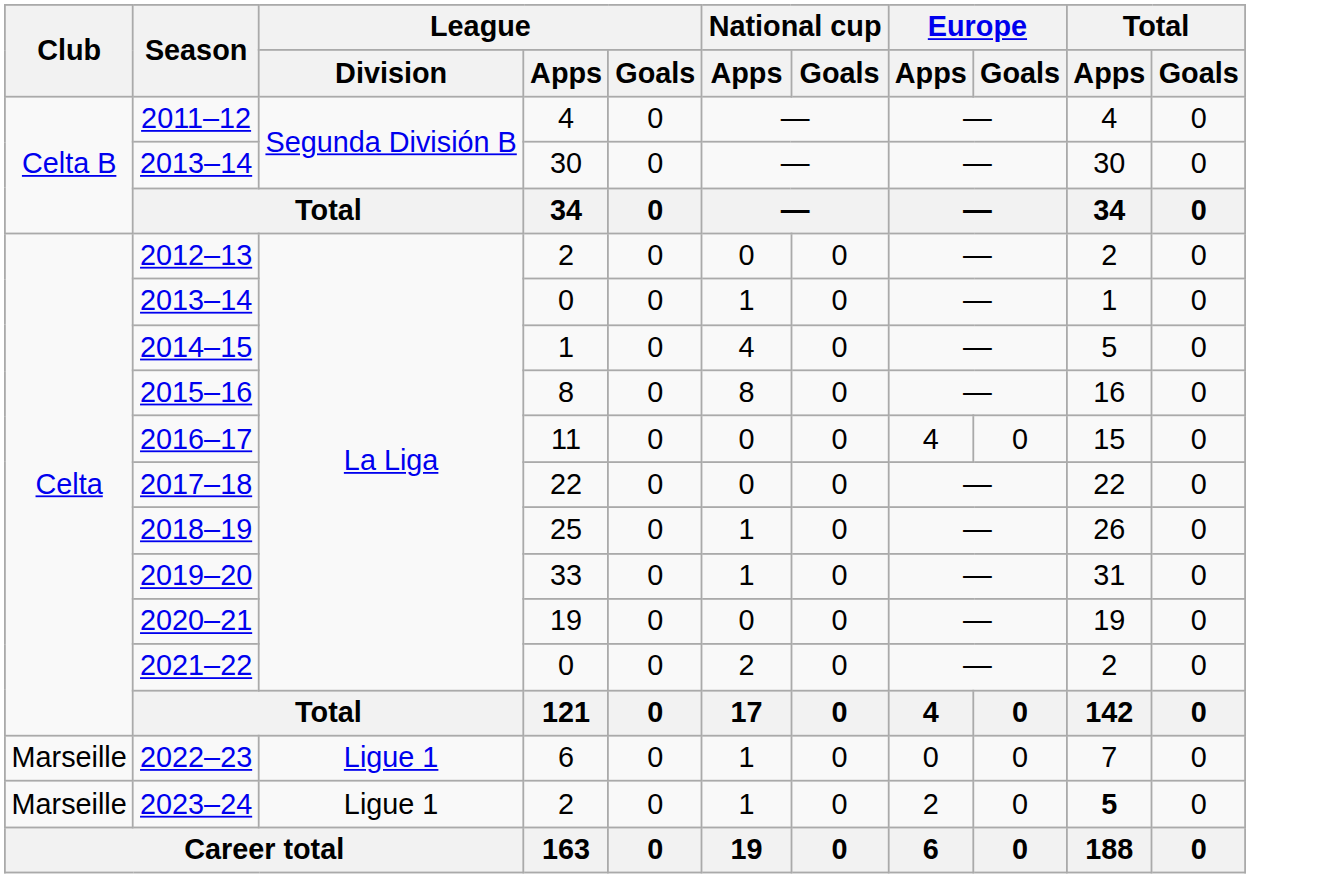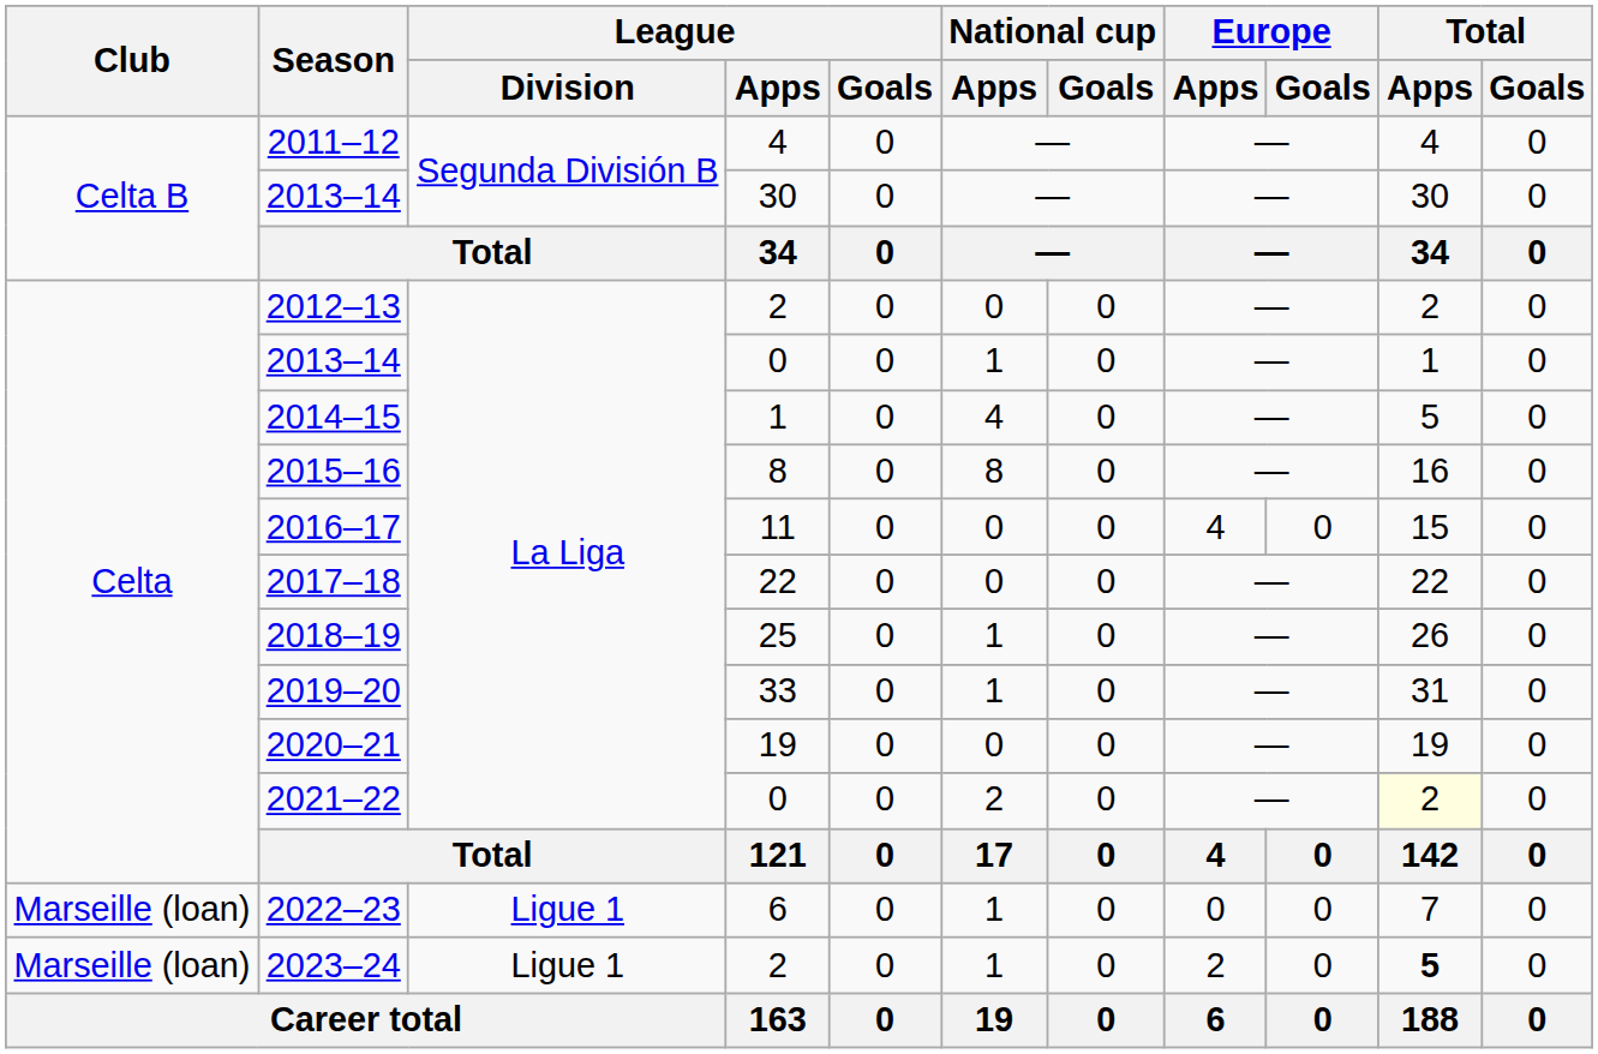 <table class="wikitable" style="text-align:center">
 <tr>
 <th rowspan="2">Club</th>
 <th rowspan="2">Season</th>
 <th colspan="3">League</th>
 <th colspan="2">National cup</th>
 <th colspan="2"><a href='#'>Europe</a></th>
 <th colspan="2">Total</th>
 </tr>
 <tr>
 <th>Division</th>
 <th>Apps</th>
 <th>Goals</th>
 <th>Apps</th>
 <th>Goals</th>
 <th>Apps</th>
 <th>Goals</th>
 <th>Apps</th>
 <th>Goals</th>
 </tr>
 <tr>
 <td rowspan="3"><a href='#'>Celta B</a></td>
 <td><a href='#'>2011–12</a></td>
 <td rowspan="2"><a href='#'>Segunda División B</a></td>
 <td>4</td>
 <td>0</td>
 <td colspan="2">—</td>
 <td colspan="2">—</td>
 <td>4</td>
 <td>0</td>
 </tr>
 <tr>
 <td><a href='#'>2013–14</a></td>
 <td>30</td>
 <td>0</td>
 <td colspan="2">—</td>
 <td colspan="2">—</td>
 <td>30</td>
 <td>0</td>
 </tr>
 <tr>
 <th colspan="2">Total</th>
 <th>34</th>
 <th>0</th>
 <th colspan="2">—</th>
 <th colspan="2">—</th>
 <th>34</th>
 <th>0</th>
 </tr>
 <tr>
 <td rowspan="11"><a href='#'>Celta</a></td>
 <td><a href='#'>2012–13</a></td>
 <td rowspan="10"><a href='#'>La Liga</a></td>
 <td>2</td>
 <td>0</td>
 <td>0</td>
 <td>0</td>
 <td colspan="2">—</td>
 <td>2</td>
 <td>0</td>
 </tr>
 <tr>
 <td><a href='#'>2013–14</a></td>
 <td>0</td>
 <td>0</td>
 <td>1</td>
 <td>0</td>
 <td colspan="2">—</td>
 <td>1</td>
 <td>0</td>
 </tr>
 <tr>
 <td><a href='#'>2014–15</a></td>
 <td>1</td>
 <td>0</td>
 <td>4</td>
 <td>0</td>
 <td colspan="2">—</td>
 <td>5</td>
 <td>0</td>
 </tr>
 <tr>
 <td><a href='#'>2015–16</a></td>
 <td>8</td>
 <td>0</td>
 <td>8</td>
 <td>0</td>
 <td colspan="2">—</td>
 <td>16</td>
 <td>0</td>
 </tr>
 <tr>
 <td><a href='#'>2016–17</a></td>
 <td>11</td>
 <td>0</td>
 <td>0</td>
 <td>0</td>
 <td>4</td>
 <td>0</td>
 <td>15</td>
 <td>0</td>
 </tr>
 <tr>
 <td><a href='#'>2017–18</a></td>
 <td>22</td>
 <td>0</td>
 <td>0</td>
 <td>0</td>
 <td colspan="2">—</td>
 <td>22</td>
 <td>0</td>
 </tr>
 <tr>
 <td><a href='#'>2018–19</a></td>
 <td>25</td>
 <td>0</td>
 <td>1</td>
 <td>0</td>
 <td colspan="2">—</td>
 <td>26</td>
 <td>0</td>
 </tr>
 <tr>
 <td><a href='#'>2019–20</a></td>
 <td>33</td>
 <td>0</td>
 <td>1</td>
 <td>0</td>
 <td colspan="2">—</td>
 <td>31</td>
 <td>0</td>
 </tr>
 <tr>
 <td><a href='#'>2020–21</a></td>
 <td>19</td>
 <td>0</td>
 <td>0</td>
 <td>0</td>
 <td colspan="2">—</td>
 <td>19</td>
 <td>0</td>
 </tr>
 <tr>
 <td><a href='#'>2021–22</a></td>
 <td>0</td>
 <td>0</td>
 <td>2</td>
 <td>0</td>
 <td colspan="2">—</td>
-<td>2</td>
+<td style="background: lightyellow;">2</td>
 <td>0</td>
 </tr>
 <tr>
 <th colspan="2">Total</th>
 <th>121</th>
 <th>0</th>
 <th>17</th>
 <th>0</th>
 <th>4</th>
 <th>0</th>
 <th>142</th>
 <th>0</th>
 </tr>
 <tr>
-<td>Marseille</td>
+<td><a href='#'>Marseille</a> (loan)</td>
 <td><a href='#'>2022–23</a></td>
 <td><a href='#'>Ligue 1</a></td>
 <td>6</td>
 <td>0</td>
 <td>1</td>
 <td>0</td>
 <td>0</td>
 <td>0</td>
 <td>7</td>
 <td>0</td>
 </tr>
 <tr>
-<td>Marseille</td>
+<td><a href='#'>Marseille</a> (loan)</td>
 <td><a href='#'>2023–24</a></td>
 <td>Ligue 1</td>
 <td>2</td>
 <td>0</td>
 <td>1</td>
 <td>0</td>
 <td>2</td>
 <td>0</td>
 <td><strong>5</strong></td>
 <td>0</td>
 </tr>
 <tr>
 <th colspan="3">Career total</th>
 <th>163</th>
 <th>0</th>
 <th>19</th>
 <th>0</th>
 <th>6</th>
 <th>0</th>
 <th>188</th>
 <th>0</th>
 </tr>
 </table>
